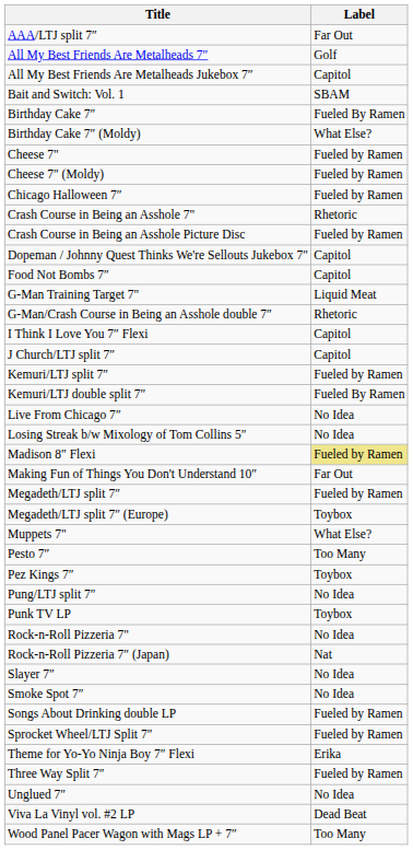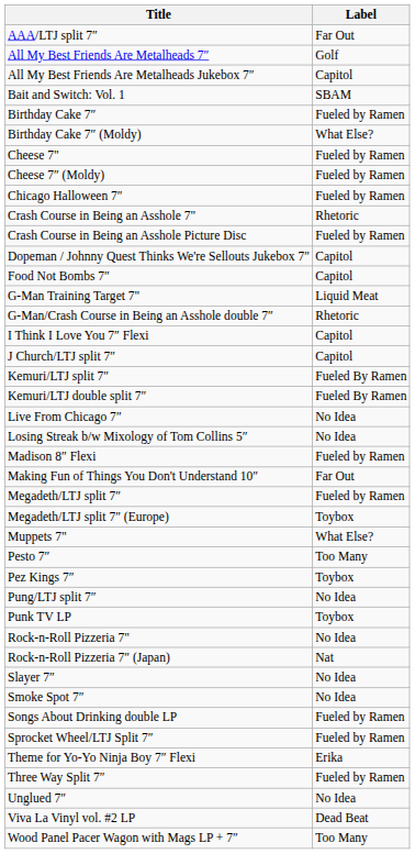 <table class= "wikitable">
 <tr>
 <th>Title</th>
 <th>Label</th>
 </tr>
 <tr>
 <td><a href='#'>AAA</a>/LTJ split 7″</td>
 <td>Far Out</td>
 </tr>
 <tr>
 <td><a href='#'>All My Best Friends Are Metalheads 7″</a></td>
 <td>Golf</td>
 </tr>
 <tr>
 <td>All My Best Friends Are Metalheads Jukebox 7″</td>
 <td>Capitol</td>
 </tr>
 <tr>
 <td>Bait and Switch: Vol. 1</td>
 <td>SBAM</td>
 </tr>
 <tr>
 <td>Birthday Cake 7″</td>
-<td>Fueled By Ramen</td>
+<td>Fueled by Ramen</td>
 </tr>
 <tr>
 <td>Birthday Cake 7″ (Moldy)</td>
 <td>What Else?</td>
 </tr>
 <tr>
 <td>Cheese 7"</td>
 <td>Fueled by Ramen</td>
 </tr>
 <tr>
 <td>Cheese 7″ (Moldy)</td>
 <td>Fueled by Ramen</td>
 </tr>
 <tr>
 <td>Chicago Halloween 7″</td>
 <td>Fueled by Ramen</td>
 </tr>
 <tr>
 <td>Crash Course in Being an Asshole 7"</td>
 <td>Rhetoric</td>
 </tr>
 <tr>
 <td>Crash Course in Being an Asshole Picture Disc</td>
 <td>Fueled by Ramen</td>
 </tr>
 <tr>
 <td>Dopeman / Johnny Quest Thinks We're Sellouts Jukebox 7″</td>
 <td>Capitol</td>
 </tr>
 <tr>
 <td>Food Not Bombs 7″</td>
 <td>Capitol</td>
 </tr>
 <tr>
 <td>G-Man Training Target 7"</td>
 <td>Liquid Meat</td>
 </tr>
 <tr>
 <td>G-Man/Crash Course in Being an Asshole double 7″</td>
 <td>Rhetoric</td>
 </tr>
 <tr>
 <td>I Think I Love You 7″ Flexi</td>
 <td>Capitol</td>
 </tr>
 <tr>
 <td>J Church/LTJ split 7″</td>
 <td>Capitol</td>
 </tr>
 <tr>
 <td>Kemuri/LTJ split 7″</td>
-<td>Fueled by Ramen</td>
+<td>Fueled By Ramen</td>
 </tr>
 <tr>
 <td>Kemuri/LTJ double split 7″</td>
 <td>Fueled By Ramen</td>
 </tr>
 <tr>
 <td>Live From Chicago 7″</td>
 <td>No Idea</td>
 </tr>
 <tr>
 <td>Losing Streak b/w Mixology of Tom Collins 5″</td>
 <td>No Idea</td>
 </tr>
 <tr>
 <td>Madison 8″ Flexi</td>
-<td style="background: khaki;">Fueled by Ramen</td>
+<td>Fueled by Ramen</td>
 </tr>
 <tr>
 <td>Making Fun of Things You Don't Understand 10″</td>
 <td>Far Out</td>
 </tr>
 <tr>
 <td>Megadeth/LTJ split 7″</td>
 <td>Fueled by Ramen</td>
 </tr>
 <tr>
 <td>Megadeth/LTJ split 7″ (Europe)</td>
 <td>Toybox</td>
 </tr>
 <tr>
 <td>Muppets 7"</td>
 <td>What Else?</td>
 </tr>
 <tr>
 <td>Pesto 7″</td>
 <td>Too Many</td>
 </tr>
 <tr>
 <td>Pez Kings 7″</td>
 <td>Toybox</td>
 </tr>
 <tr>
 <td>Pung/LTJ split 7″</td>
 <td>No Idea</td>
 </tr>
 <tr>
 <td>Punk TV LP</td>
 <td>Toybox</td>
 </tr>
 <tr>
 <td>Rock-n-Roll Pizzeria 7"</td>
 <td>No Idea</td>
 </tr>
 <tr>
 <td>Rock-n-Roll Pizzeria 7″ (Japan)</td>
 <td>Nat</td>
 </tr>
 <tr>
 <td>Slayer 7″</td>
 <td>No Idea</td>
 </tr>
 <tr>
 <td>Smoke Spot 7″</td>
 <td>No Idea</td>
 </tr>
 <tr>
 <td>Songs About Drinking double LP</td>
 <td>Fueled by Ramen</td>
 </tr>
 <tr>
 <td>Sprocket Wheel/LTJ Split 7″</td>
 <td>Fueled by Ramen</td>
 </tr>
 <tr>
 <td>Theme for Yo-Yo Ninja Boy 7″ Flexi</td>
 <td>Erika</td>
 </tr>
 <tr>
 <td>Three Way Split 7″</td>
 <td>Fueled by Ramen</td>
 </tr>
 <tr>
 <td>Unglued 7″</td>
 <td>No Idea</td>
 </tr>
 <tr>
 <td>Viva La Vinyl vol. #2 LP</td>
 <td>Dead Beat</td>
 </tr>
 <tr>
 <td>Wood Panel Pacer Wagon with Mags LP + 7″</td>
 <td>Too Many</td>
 </tr>
 </table>
